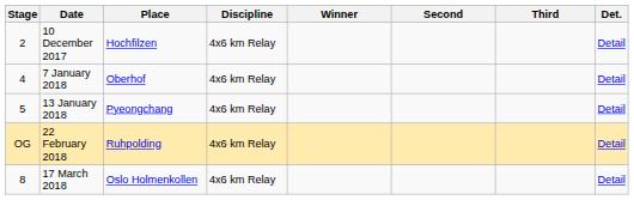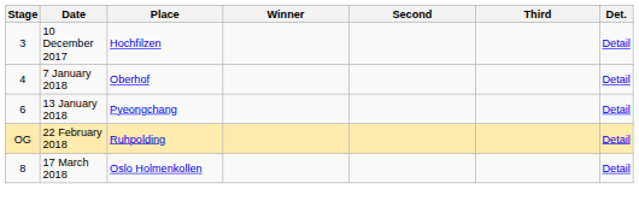 <table class="wikitable" style="font-size:95%;">
 <tr>
 <th width="30">Stage</th>
 <th width="90">Date</th>
 <th width="169">Place</th>
-<th width="130">Discipline</th>
 <th width="200">Winner</th>
 <th width="200">Second</th>
 <th width="200">Third</th>
 <th width="10">Det.</th>
 </tr>
 <tr>
-<td align=center>2</td>
+<td align=center>3</td>
 <td>10 December 2017</td>
 <td> <a href='#'>Hochfilzen</a></td>
-<td>4x6 km Relay</td>
 <td></td>
 <td></td>
 <td></td>
 <td><a href='#'>Detail</a></td>
 </tr>
 <tr>
 <td align=center>4</td>
 <td>7 January 2018</td>
 <td> <a href='#'>Oberhof</a></td>
-<td>4x6 km Relay</td>
 <td></td>
 <td></td>
 <td></td>
 <td><a href='#'>Detail</a></td>
 </tr>
 <tr>
-<td align=center>5</td>
+<td align=center>6</td>
 <td>13 January 2018</td>
 <td> <a href='#'>Pyeongchang</a></td>
-<td>4x6 km Relay</td>
 <td></td>
 <td></td>
 <td></td>
 <td><a href='#'>Detail</a></td>
 </tr>
 <tr style="background:#FFEBAD">
 <td align=center>OG</td>
 <td>22 February 2018</td>
 <td> <a href='#'>Ruhpolding</a></td>
-<td>4x6 km Relay</td>
 <td></td>
 <td></td>
 <td></td>
 <td><a href='#'>Detail</a></td>
 </tr>
 <tr>
 <td align=center>8</td>
 <td>17 March 2018</td>
 <td> <a href='#'>Oslo Holmenkollen</a></td>
-<td>4x6 km Relay</td>
 <td></td>
 <td></td>
 <td></td>
 <td><a href='#'>Detail</a></td>
 </tr>
 </table>
